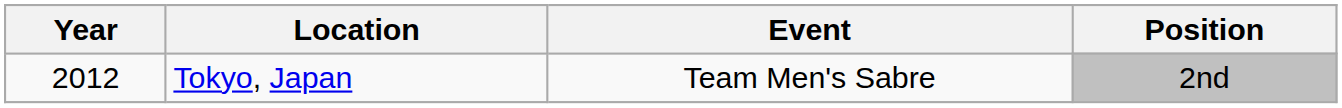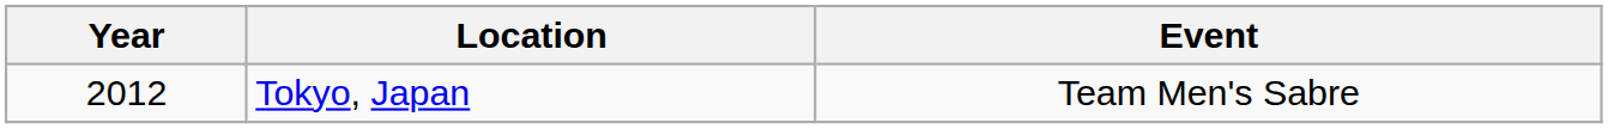 <table class="wikitable" width="50%" style="font-size:90%; text-align:center;">
 <tr>
 <th>Year</th>
 <th>Location</th>
 <th>Event</th>
-<th>Position</th>
 </tr>
 <tr>
 <td rowspan="1">2012</td>
 <td rowspan="1" align="left"> <a href='#'>Tokyo</a>, <a href='#'>Japan</a></td>
 <td>Team Men's Sabre</td>
-<td bgcolor="silver">2nd</td>
 </tr>
 </table>
